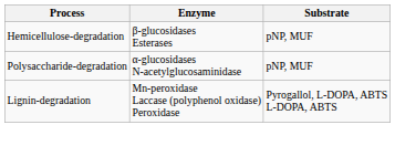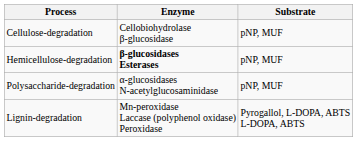 <table class="wikitable" style=white-space:nowrap">
 <tr>
 <th><strong>Process</strong></th>
 <th><strong>Enzyme</strong></th>
 <th><strong>Substrate</strong></th>
 </tr>
 <tr>
+<td>Cellulose-degradation</td>
+<td>Cellobiohydrolase<br>β-glucosidase</td>
+<td>pNP, MUF</td>
+</tr>
+<tr>
 <td>Hemicellulose-degradation</td>
-<td>β-glucosidases<br>Esterases</td>
+<td><strong>β-glucosidases<br>Esterases</strong></td>
 <td>pNP, MUF</td>
 </tr>
 <tr>
 <td>Polysaccharide-degradation</td>
 <td>α-glucosidases<br>N-acetylglucosaminidase</td>
 <td>pNP, MUF</td>
 </tr>
 <tr>
 <td>Lignin-degradation</td>
 <td>Mn-peroxidase<br>Laccase (polyphenol oxidase)<br>Peroxidase</td>
 <td>Pyrogallol, L-DOPA, ABTS<br>L-DOPA, ABTS</td>
 </tr>
 </table>
